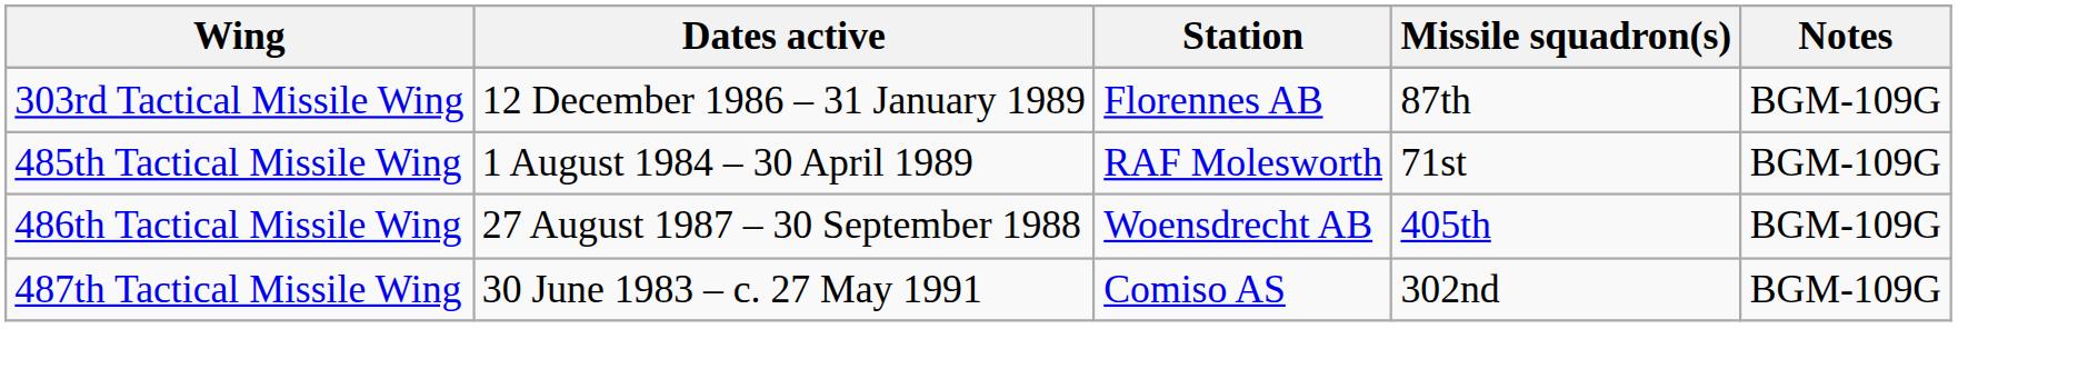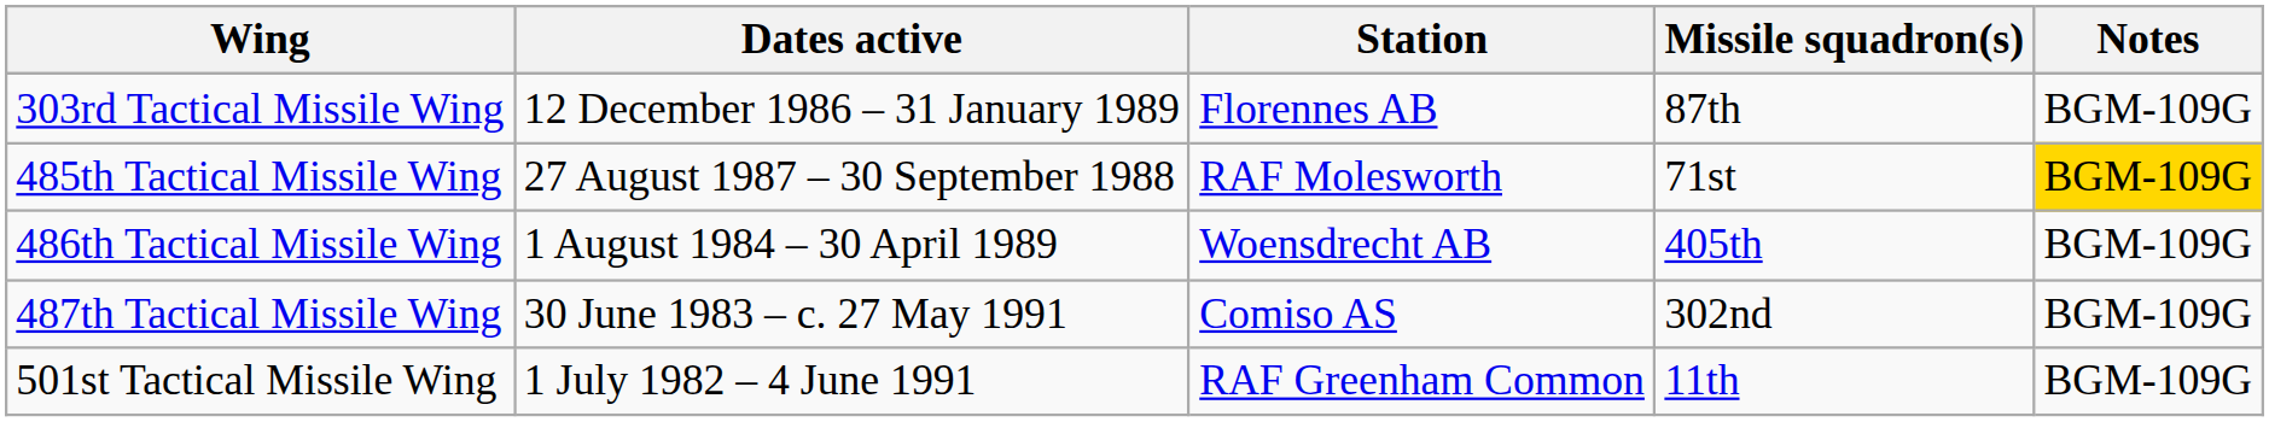 <table class="wikitable">
 <tr style="background:#efefef;">
 <th>Wing</th>
 <th>Dates active</th>
 <th>Station</th>
 <th>Missile squadron(s)</th>
 <th>Notes</th>
 </tr>
 <tr>
 </tr>
 <tr>
 <td><a href='#'>303rd Tactical Missile Wing</a></td>
 <td>12 December 1986 – 31 January 1989</td>
 <td><a href='#'>Florennes AB</a></td>
 <td>87th</td>
 <td> BGM-109G</td>
 </tr>
 <tr>
 <td><a href='#'>485th Tactical Missile Wing</a></td>
-<td>1 August 1984 – 30 April 1989</td>
+<td>27 August 1987 – 30 September 1988</td>
 <td><a href='#'>RAF Molesworth</a></td>
 <td>71st</td>
-<td> BGM-109G</td>
+<td style="background: gold;"> BGM-109G</td>
 </tr>
 <tr>
 <td><a href='#'>486th Tactical Missile Wing</a></td>
-<td>27 August 1987 – 30 September 1988</td>
+<td>1 August 1984 – 30 April 1989</td>
 <td><a href='#'>Woensdrecht AB</a></td>
 <td><a href='#'>405th</a></td>
 <td> BGM-109G</td>
 </tr>
 <tr>
 <td><a href='#'>487th Tactical Missile Wing</a></td>
 <td>30 June 1983 – c. 27 May 1991</td>
 <td><a href='#'>Comiso AS</a></td>
 <td>302nd</td>
 <td>BGM-109G</td>
 </tr>
+<tr>
+<td>501st Tactical Missile Wing</td>
+<td>1 July 1982 – 4 June 1991</td>
+<td><a href='#'>RAF Greenham Common</a></td>
+<td><a href='#'>11th</a></td>
+<td> BGM-109G</td>
+</tr>
 </table>
